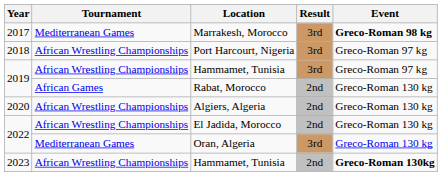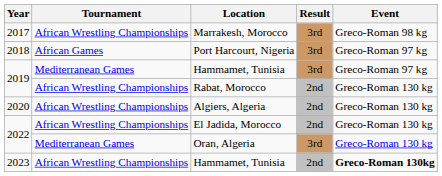 <table class="wikitable" style="font-size:95%;">
 <tr>
 <th>Year</th>
 <th>Tournament</th>
 <th>Location</th>
 <th>Result</th>
 <th>Event</th>
 </tr>
 <tr>
 <td>2017</td>
-<td><a href='#'>Mediterranean Games</a></td>
+<td><a href='#'>African Wrestling Championships</a></td>
 <td>Marrakesh, Morocco</td>
 <td align="center" bgcolor="cc9966">3rd</td>
-<td><strong>Greco-Roman 98 kg</strong></td>
+<td>Greco-Roman 98 kg</td>
 </tr>
 <tr>
 <td>2018</td>
-<td><a href='#'>African Wrestling Championships</a></td>
+<td><a href='#'>African Games</a></td>
 <td>Port Harcourt, Nigeria</td>
 <td align="center" bgcolor="cc9966">3rd</td>
 <td>Greco-Roman 97 kg</td>
 </tr>
 <tr>
 <td rowspan=2>2019</td>
-<td><a href='#'>African Wrestling Championships</a></td>
+<td><a href='#'>Mediterranean Games</a></td>
 <td>Hammamet, Tunisia</td>
 <td align="center" bgcolor="cc9966">3rd</td>
 <td>Greco-Roman 97 kg</td>
 </tr>
 <tr>
-<td><a href='#'>African Games</a></td>
+<td><a href='#'>African Wrestling Championships</a></td>
 <td>Rabat, Morocco</td>
 <td align="center" bgcolor="silver">2nd</td>
 <td>Greco-Roman 130 kg</td>
 </tr>
 <tr>
 <td>2020</td>
 <td><a href='#'>African Wrestling Championships</a></td>
 <td>Algiers, Algeria</td>
 <td align="center" bgcolor="silver">2nd</td>
 <td>Greco-Roman 130 kg</td>
 </tr>
 <tr>
 <td rowspan=2>2022</td>
 <td><a href='#'>African Wrestling Championships</a></td>
 <td>El Jadida, Morocco</td>
 <td align="center" bgcolor="silver">2nd</td>
 <td>Greco-Roman 130 kg</td>
 </tr>
 <tr>
 <td><a href='#'>Mediterranean Games</a></td>
 <td>Oran, Algeria</td>
 <td align="center" bgcolor="cc9966">3rd</td>
 <td><a href='#'>Greco-Roman 130 kg</a></td>
 </tr>
 <tr>
 <td>2023</td>
 <td><a href='#'>African Wrestling Championships</a></td>
 <td>Hammamet, Tunisia</td>
 <td align="center" bgcolor="silver">2nd</td>
 <td><strong>Greco-Roman 130kg</strong></td>
 </tr>
 </table>
